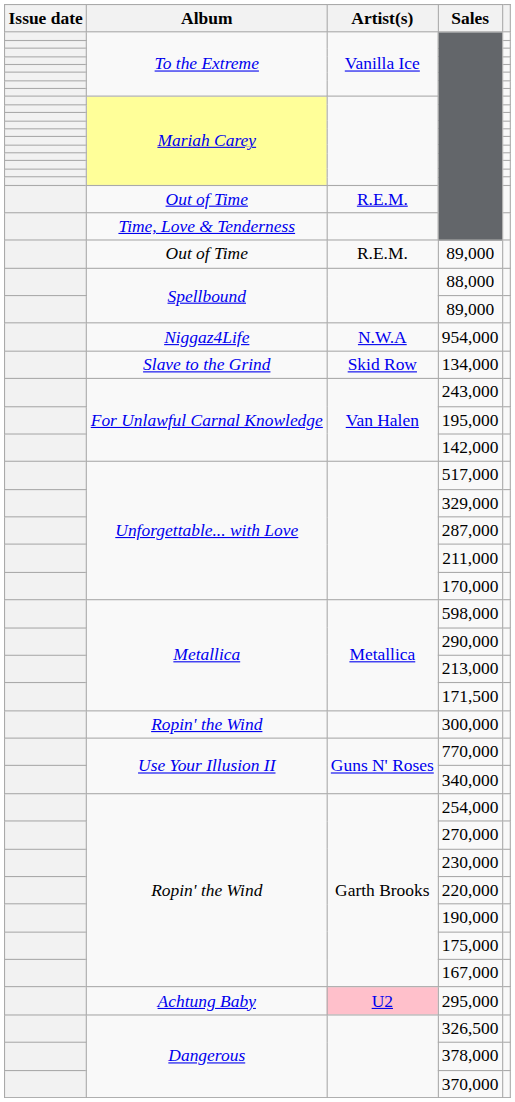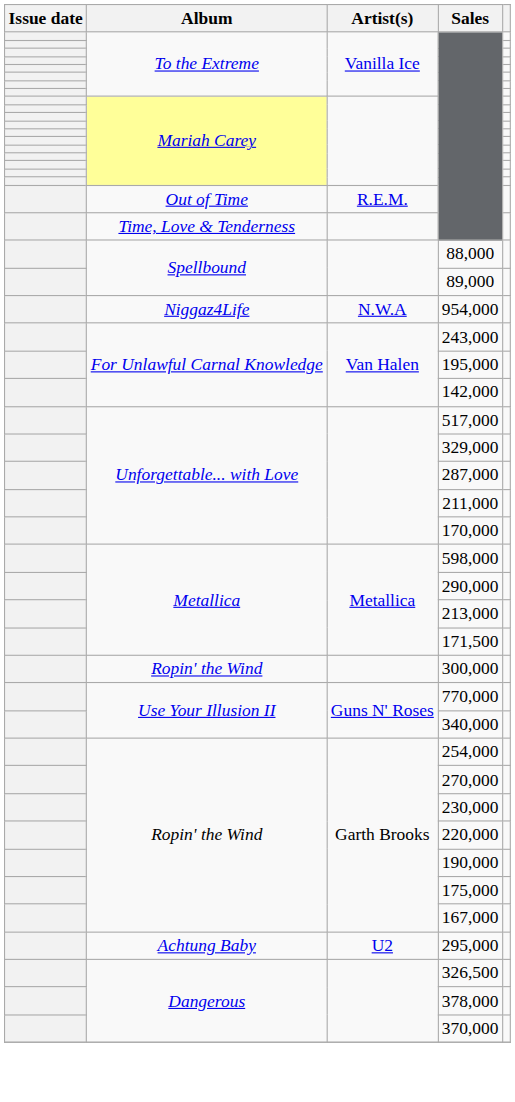 <table class="wikitable sortable plainrowheaders" style="text-align: center">
 <tr>
 <th scope=col>Issue date</th>
 <th scope=col>Album</th>
 <th scope=col>Artist(s)</th>
 <th scope=col>Sales</th>
 <th scope=col class="unsortable"></th>
 </tr>
 <tr>
 <th scope="row"></th>
 <td style="text-align: center;" rowspan=8><em><a href='#'>To the Extreme</a></em></td>
 <td style="text-align: center;" rowspan=8><a href='#'>Vanilla Ice</a></td>
 <td rowspan="21" style="text-align: center;" bgcolor="#63666A"></td>
 <td></td>
 </tr>
 <tr>
 <th scope="row"></th>
 <td></td>
 </tr>
 <tr>
 <th scope="row"></th>
 <td></td>
 </tr>
 <tr>
 <th scope="row"></th>
 <td></td>
 </tr>
 <tr>
 <th scope="row"></th>
 <td></td>
 </tr>
 <tr>
 <th scope="row"></th>
 <td></td>
 </tr>
 <tr>
 <th scope="row"></th>
 <td></td>
 </tr>
 <tr>
 <th scope="row"></th>
 <td></td>
 </tr>
 <tr>
 <th scope="row"></th>
 <td bgcolor=#FFFF99 style="text-align: center;" rowspan=11><em><a href='#'>Mariah Carey</a></em> </td>
 <td style="text-align: center;" rowspan=11></td>
 <td></td>
 </tr>
 <tr>
 <th scope="row"></th>
 <td></td>
 </tr>
 <tr>
 <th scope="row"></th>
 <td></td>
 </tr>
 <tr>
 <th scope="row"></th>
 <td></td>
 </tr>
 <tr>
 <th scope="row"></th>
 <td></td>
 </tr>
 <tr>
 <th scope="row"></th>
 <td></td>
 </tr>
 <tr>
 <th scope="row"></th>
 <td></td>
 </tr>
 <tr>
 <th scope="row"></th>
 <td></td>
 </tr>
 <tr>
 <th scope="row"></th>
 <td></td>
 </tr>
 <tr>
 <th scope="row"></th>
 <td></td>
 </tr>
 <tr>
 <th scope="row"></th>
 <td></td>
 </tr>
 <tr>
 <th scope="row"></th>
 <td style="text-align: center;"><em><a href='#'>Out of Time</a></em></td>
 <td style="text-align: center;"><a href='#'>R.E.M.</a></td>
 <td></td>
 </tr>
 <tr>
 <th scope="row"></th>
 <td style="text-align: center;"><em><a href='#'>Time, Love & Tenderness</a></em></td>
 <td style="text-align: center;"></td>
 <td></td>
 </tr>
 <tr>
 <th scope="row"></th>
-<td style="text-align: center;"><em>Out of Time</em></td>
-<td style="text-align: center;">R.E.M.</td>
-<td style="text-align: center;">89,000</td>
-<td></td>
-</tr>
-<tr>
-<th scope="row"></th>
 <td style="text-align: center;" rowspan="2"><em><a href='#'>Spellbound</a></em></td>
 <td style="text-align: center;" rowspan="2"></td>
 <td style="text-align: center;">88,000</td>
 <td></td>
 </tr>
 <tr>
 <th scope="row"></th>
 <td style="text-align: center;">89,000</td>
 <td></td>
 </tr>
 <tr>
 <th scope="row"></th>
 <td style="text-align: center;"><em><a href='#'>Niggaz4Life</a></em></td>
 <td style="text-align: center;"><a href='#'>N.W.A</a></td>
 <td style="text-align: center;">954,000</td>
-<td></td>
-</tr>
-<tr>
-<th scope="row"></th>
-<td style="text-align: center;"><em><a href='#'>Slave to the Grind</a></em></td>
-<td style="text-align: center;"><a href='#'>Skid Row</a></td>
-<td style="text-align: center;">134,000</td>
 <td></td>
 </tr>
 <tr>
 <th scope="row"></th>
 <td style="text-align: center;" rowspan=3><em><a href='#'>For Unlawful Carnal Knowledge</a></em></td>
 <td style="text-align: center;" rowspan=3><a href='#'>Van Halen</a></td>
 <td style="text-align: center;">243,000</td>
 <td></td>
 </tr>
 <tr>
 <th scope="row"></th>
 <td style="text-align: center;">195,000</td>
 <td></td>
 </tr>
 <tr>
 <th scope="row"></th>
 <td style="text-align: center;">142,000</td>
 <td></td>
 </tr>
 <tr>
 <th scope="row"></th>
 <td style="text-align: center;" rowspan=5><em><a href='#'>Unforgettable... with Love</a></em></td>
 <td style="text-align: center;" rowspan=5></td>
 <td style="text-align: center;">517,000</td>
 <td></td>
 </tr>
 <tr>
 <th scope="row"></th>
 <td style="text-align: center;">329,000</td>
 <td></td>
 </tr>
 <tr>
 <th scope="row"></th>
 <td style="text-align: center;">287,000</td>
 <td></td>
 </tr>
 <tr>
 <th scope="row"></th>
 <td style="text-align: center;">211,000</td>
 <td></td>
 </tr>
 <tr>
 <th scope="row"></th>
 <td style="text-align: center;">170,000</td>
 <td></td>
 </tr>
 <tr>
 <th scope="row"></th>
 <td style="text-align: center;" rowspan=4><em><a href='#'>Metallica</a></em></td>
 <td style="text-align: center;" rowspan=4><a href='#'>Metallica</a></td>
 <td style="text-align: center;">598,000</td>
 <td></td>
 </tr>
 <tr>
 <th scope="row"></th>
 <td style="text-align: center;">290,000</td>
 <td></td>
 </tr>
 <tr>
 <th scope="row"></th>
 <td style="text-align: center;">213,000</td>
 <td></td>
 </tr>
 <tr>
 <th scope="row"></th>
 <td style="text-align: center;">171,500</td>
 <td></td>
 </tr>
 <tr>
 <th scope="row"></th>
 <td style="text-align: center;"><em><a href='#'>Ropin' the Wind</a></em></td>
 <td style="text-align: center;"></td>
 <td style="text-align: center;">300,000</td>
 <td></td>
 </tr>
 <tr>
 <th scope="row"></th>
 <td style="text-align: center;" rowspan=2><em><a href='#'>Use Your Illusion II</a></em></td>
 <td style="text-align: center;" rowspan=2><a href='#'>Guns N' Roses</a></td>
 <td style="text-align: center;">770,000</td>
 <td></td>
 </tr>
 <tr>
 <th scope="row"></th>
 <td style="text-align: center;">340,000</td>
 <td></td>
 </tr>
 <tr>
 <th scope="row"></th>
 <td style="text-align: center;" rowspan=7><em>Ropin' the Wind</em></td>
 <td style="text-align: center;" rowspan=7 data-sort-value="Brooks, Garth">Garth Brooks</td>
 <td style="text-align: center;">254,000</td>
 <td></td>
 </tr>
 <tr>
 <th scope="row"></th>
 <td style="text-align: center;">270,000</td>
 <td></td>
 </tr>
 <tr>
 <th scope="row"></th>
 <td style="text-align: center;">230,000</td>
 <td></td>
 </tr>
 <tr>
 <th scope="row"></th>
 <td style="text-align: center;">220,000</td>
 <td></td>
 </tr>
 <tr>
 <th scope="row"></th>
 <td style="text-align: center;">190,000</td>
 <td></td>
 </tr>
 <tr>
 <th scope="row"></th>
 <td style="text-align: center;">175,000</td>
 <td></td>
 </tr>
 <tr>
 <th scope="row"></th>
 <td style="text-align: center;">167,000</td>
 <td></td>
 </tr>
 <tr>
 <th scope="row"></th>
 <td style="text-align: center;"><em><a href='#'>Achtung Baby</a></em></td>
-<td style="background: pink; text-align: center;"><a href='#'>U2</a></td>
+<td style="text-align: center;"><a href='#'>U2</a></td>
 <td style="text-align: center;">295,000</td>
 <td></td>
 </tr>
 <tr>
 <th scope="row"></th>
 <td style="text-align: center;" rowspan=3><em><a href='#'>Dangerous</a></em></td>
 <td style="text-align: center;" rowspan=3></td>
 <td style="text-align: center;">326,500</td>
 <td></td>
 </tr>
 <tr>
 <th scope="row"></th>
 <td style="text-align: center;">378,000</td>
 <td></td>
 </tr>
 <tr>
 <th scope="row"></th>
 <td style="text-align: center;">370,000</td>
 <td></td>
 </tr>
 <tr>
 </tr>
 </table>
